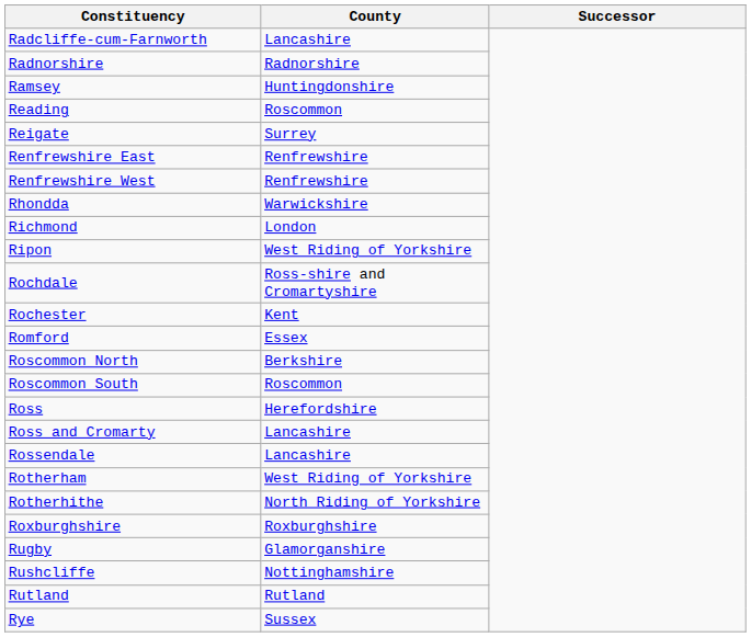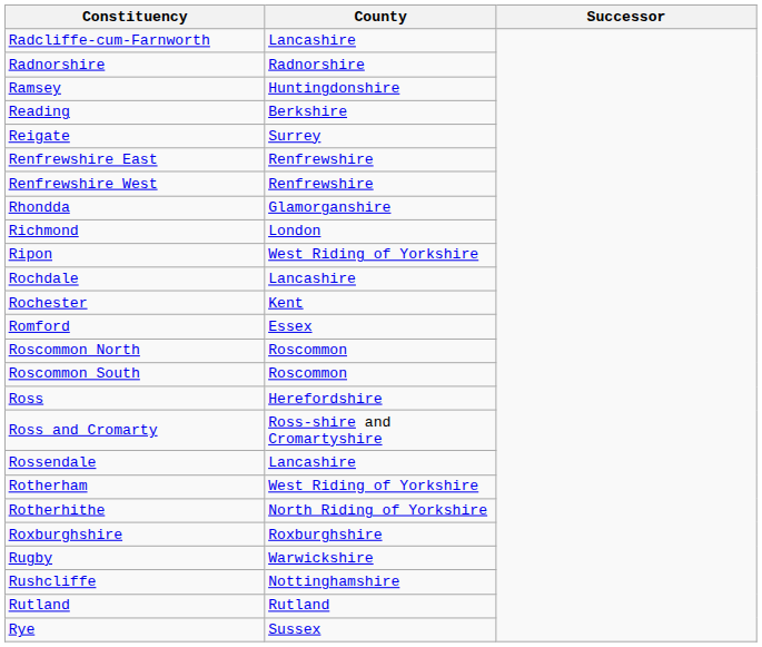 <table class="wikitable">
 <tr>
 <th width="225px">Constituency</th>
 <th width="200px">County</th>
 <th width="225px">Successor</th>
 </tr>
 <tr>
 <td><a href='#'>Radcliffe-cum-Farnworth</a></td>
 <td><a href='#'>Lancashire</a></td>
 </tr>
 <tr>
 <td><a href='#'>Radnorshire</a></td>
 <td><a href='#'>Radnorshire</a></td>
 </tr>
 <tr>
 <td><a href='#'>Ramsey</a></td>
 <td><a href='#'>Huntingdonshire</a></td>
 </tr>
 <tr>
 <td><a href='#'>Reading</a></td>
-<td><a href='#'>Roscommon</a></td>
+<td><a href='#'>Berkshire</a></td>
 </tr>
 <tr>
 <td><a href='#'>Reigate</a></td>
 <td><a href='#'>Surrey</a></td>
 </tr>
 <tr>
 <td><a href='#'>Renfrewshire East</a></td>
 <td><a href='#'>Renfrewshire</a></td>
 </tr>
 <tr>
 <td><a href='#'>Renfrewshire West</a></td>
 <td><a href='#'>Renfrewshire</a></td>
 </tr>
 <tr>
 <td><a href='#'>Rhondda</a></td>
-<td><a href='#'>Warwickshire</a></td>
+<td><a href='#'>Glamorganshire</a></td>
 </tr>
 <tr>
 <td><a href='#'>Richmond</a></td>
 <td><a href='#'>London</a></td>
 </tr>
 <tr>
 <td><a href='#'>Ripon</a></td>
 <td><a href='#'>West Riding of Yorkshire</a></td>
 </tr>
 <tr>
 <td><a href='#'>Rochdale</a></td>
-<td><a href='#'>Ross-shire</a> and <a href='#'>Cromartyshire</a></td>
+<td><a href='#'>Lancashire</a></td>
 </tr>
 <tr>
 <td><a href='#'>Rochester</a></td>
 <td><a href='#'>Kent</a></td>
 </tr>
 <tr>
 <td><a href='#'>Romford</a></td>
 <td><a href='#'>Essex</a></td>
 </tr>
 <tr>
 <td><a href='#'>Roscommon North</a></td>
-<td><a href='#'>Berkshire</a></td>
+<td><a href='#'>Roscommon</a></td>
 </tr>
 <tr>
 <td><a href='#'>Roscommon South</a></td>
 <td><a href='#'>Roscommon</a></td>
 </tr>
 <tr>
 <td><a href='#'>Ross</a></td>
 <td><a href='#'>Herefordshire</a></td>
 </tr>
 <tr>
 <td><a href='#'>Ross and Cromarty</a></td>
-<td><a href='#'>Lancashire</a></td>
+<td><a href='#'>Ross-shire</a> and <a href='#'>Cromartyshire</a></td>
 </tr>
 <tr>
 <td><a href='#'>Rossendale</a></td>
 <td><a href='#'>Lancashire</a></td>
 </tr>
 <tr>
 <td><a href='#'>Rotherham</a></td>
 <td><a href='#'>West Riding of Yorkshire</a></td>
 </tr>
 <tr>
 <td><a href='#'>Rotherhithe</a></td>
 <td><a href='#'>North Riding of Yorkshire</a></td>
 </tr>
 <tr>
 <td><a href='#'>Roxburghshire</a></td>
 <td><a href='#'>Roxburghshire</a></td>
 </tr>
 <tr>
 <td><a href='#'>Rugby</a></td>
-<td><a href='#'>Glamorganshire</a></td>
+<td><a href='#'>Warwickshire</a></td>
 </tr>
 <tr>
 <td><a href='#'>Rushcliffe</a></td>
 <td><a href='#'>Nottinghamshire</a></td>
 </tr>
 <tr>
 <td><a href='#'>Rutland</a></td>
 <td><a href='#'>Rutland</a></td>
 </tr>
 <tr>
 <td><a href='#'>Rye</a></td>
 <td><a href='#'>Sussex</a></td>
 </tr>
 </table>
